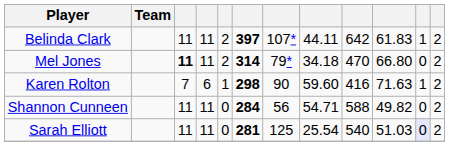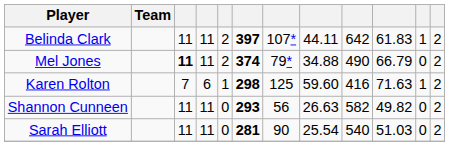 <table class="wikitable sortable" style="text-align:center">
 <tr>
 <th class="unsortable">Player</th>
 <th>Team</th>
 <th></th>
 <th></th>
 <th></th>
 <th></th>
 <th></th>
 <th></th>
 <th></th>
 <th></th>
 <th></th>
 <th></th>
 </tr>
 <tr>
 <td><a href='#'>Belinda Clark</a></td>
 <td style="text-align:left;"></td>
 <td>11</td>
 <td>11</td>
 <td>2</td>
 <td><strong>397</strong></td>
 <td>107<a href='#'>*</a></td>
 <td>44.11</td>
 <td>642</td>
 <td>61.83</td>
 <td>1</td>
 <td>2</td>
 </tr>
 <tr>
 <td><a href='#'>Mel Jones</a></td>
 <td style="text-align:left;"></td>
 <td><strong>11</strong></td>
 <td>11</td>
 <td>2</td>
-<td><strong>314</strong></td>
+<td><strong>374</strong></td>
 <td>79<a href='#'>*</a></td>
-<td>34.18</td>
-<td>470</td>
-<td>66.80</td>
+<td>34.88</td>
+<td>490</td>
+<td>66.79</td>
 <td>0</td>
 <td>2</td>
 </tr>
 <tr>
 <td><a href='#'>Karen Rolton</a></td>
 <td style="text-align:left;"></td>
 <td>7</td>
 <td>6</td>
 <td>1</td>
 <td><strong>298</strong></td>
-<td>90</td>
+<td>125</td>
 <td>59.60</td>
 <td>416</td>
 <td>71.63</td>
 <td>1</td>
 <td>2</td>
 </tr>
 <tr>
 <td><a href='#'>Shannon Cunneen</a></td>
 <td style="text-align:left;"></td>
 <td>11</td>
 <td>11</td>
 <td>0</td>
-<td><strong>284</strong></td>
+<td><strong>293</strong></td>
 <td>56</td>
-<td>54.71</td>
-<td>588</td>
+<td>26.63</td>
+<td>582</td>
 <td>49.82</td>
 <td>0</td>
 <td>2</td>
 </tr>
 <tr>
 <td><a href='#'>Sarah Elliott</a></td>
 <td style="text-align:left;"></td>
 <td>11</td>
 <td>11</td>
 <td>0</td>
 <td><strong>281</strong></td>
-<td>125</td>
+<td>90</td>
 <td>25.54</td>
 <td>540</td>
 <td>51.03</td>
-<td style="background: lavender;">0</td>
+<td>0</td>
 <td>2</td>
 </tr>
 <tr>
 </tr>
 </table>
